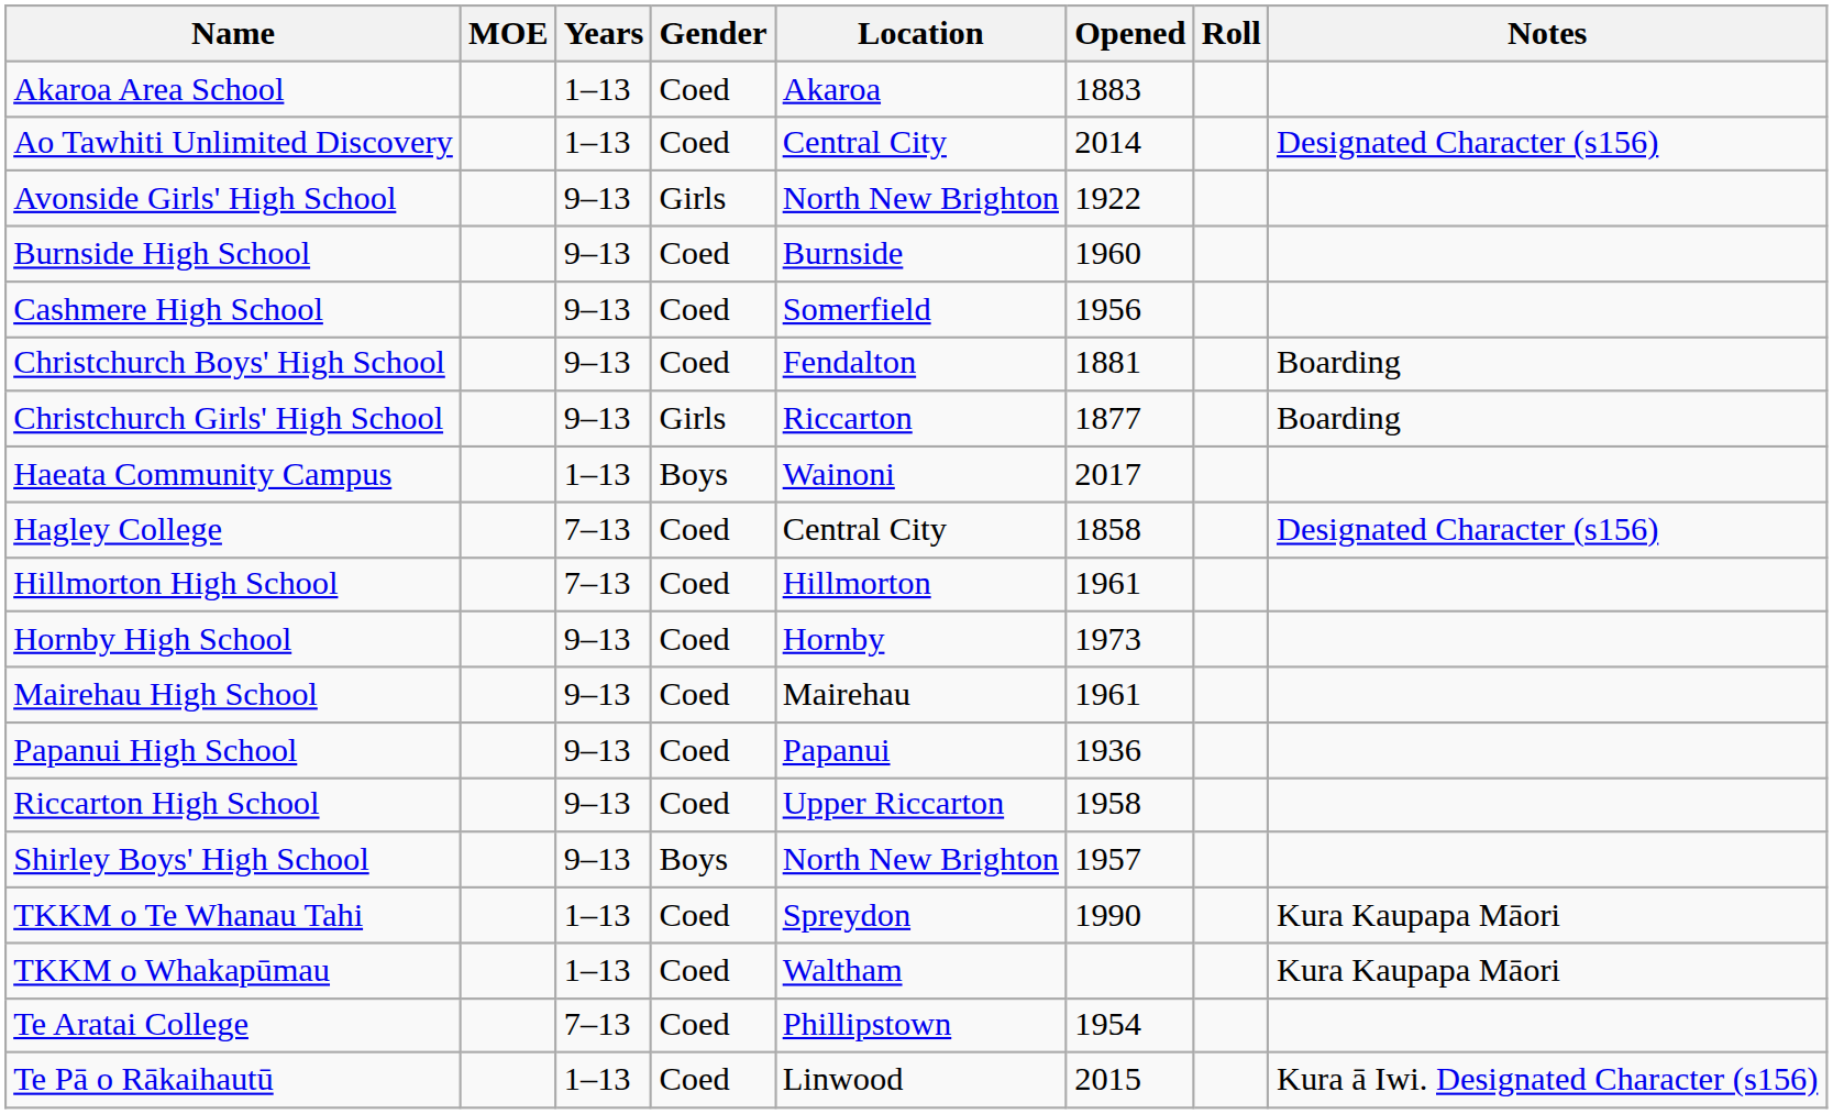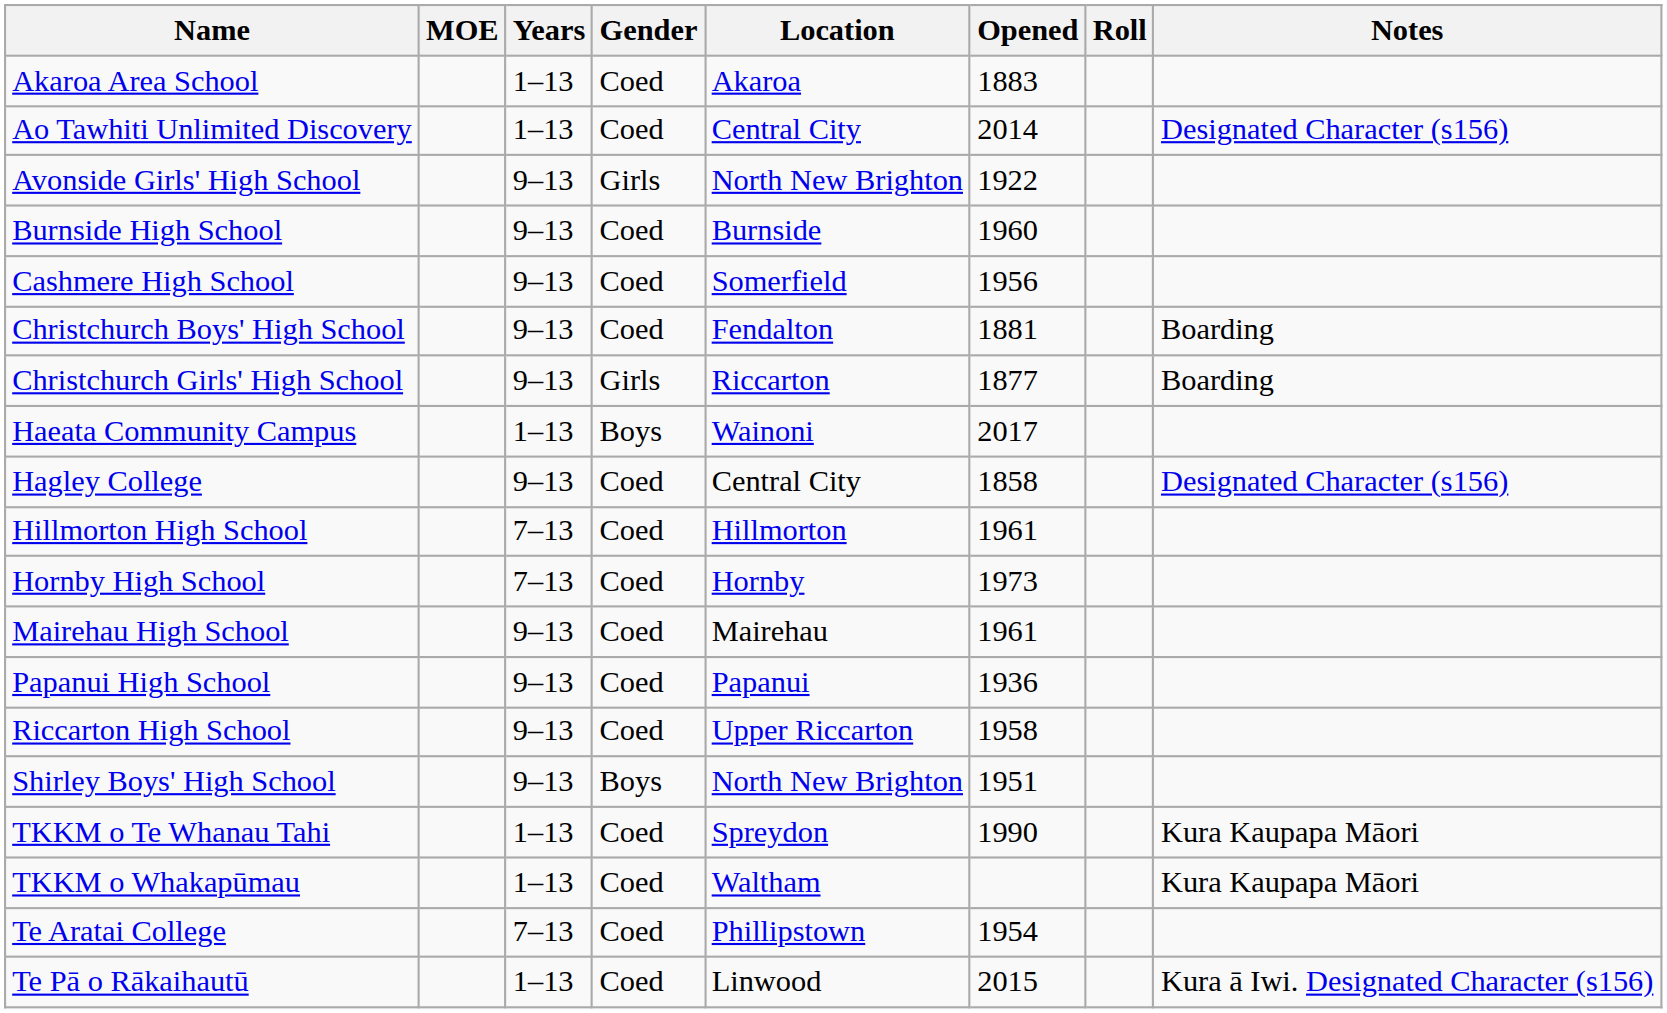 <table class="wikitable sortable" style="font-size:90%">
 <tr>
 <th>Name</th>
 <th>MOE</th>
 <th>Years</th>
 <th>Gender</th>
 <th>Location</th>
 <th>Opened</th>
 <th>Roll</th>
 <th>Notes</th>
 </tr>
 <tr>
 <td><a href='#'>Akaroa Area School</a></td>
 <td></td>
 <td>1–13</td>
 <td>Coed</td>
 <td><a href='#'>Akaroa</a></td>
 <td>1883</td>
 <td></td>
 <td></td>
 </tr>
 <tr>
 <td><a href='#'>Ao Tawhiti Unlimited Discovery</a></td>
 <td></td>
 <td>1–13</td>
 <td>Coed</td>
 <td><a href='#'>Central City</a></td>
 <td>2014</td>
 <td></td>
 <td><a href='#'>Designated Character (s156)</a></td>
 </tr>
 <tr>
 <td><a href='#'>Avonside Girls' High School</a></td>
 <td></td>
 <td>9–13</td>
 <td>Girls</td>
 <td><a href='#'>North New Brighton</a></td>
 <td>1922</td>
 <td></td>
 <td></td>
 </tr>
 <tr>
 <td><a href='#'>Burnside High School</a></td>
 <td></td>
 <td>9–13</td>
 <td>Coed</td>
 <td><a href='#'>Burnside</a></td>
 <td>1960</td>
 <td></td>
 <td></td>
 </tr>
 <tr>
 <td><a href='#'>Cashmere High School</a></td>
 <td></td>
 <td>9–13</td>
 <td>Coed</td>
 <td><a href='#'>Somerfield</a></td>
 <td>1956</td>
 <td></td>
 <td></td>
 </tr>
 <tr>
 <td><a href='#'>Christchurch Boys' High School</a></td>
 <td></td>
 <td>9–13</td>
 <td>Coed</td>
 <td><a href='#'>Fendalton</a></td>
 <td>1881</td>
 <td></td>
 <td>Boarding</td>
 </tr>
 <tr>
 <td><a href='#'>Christchurch Girls' High School</a></td>
 <td></td>
 <td>9–13</td>
 <td>Girls</td>
 <td><a href='#'>Riccarton</a></td>
 <td>1877</td>
 <td></td>
 <td>Boarding</td>
 </tr>
 <tr>
 <td><a href='#'>Haeata Community Campus</a></td>
 <td></td>
 <td>1–13</td>
 <td>Boys</td>
 <td><a href='#'>Wainoni</a></td>
 <td>2017</td>
 <td></td>
 <td></td>
 </tr>
 <tr>
 <td><a href='#'>Hagley College</a></td>
 <td></td>
-<td>7–13</td>
+<td>9–13</td>
 <td>Coed</td>
 <td>Central City</td>
 <td>1858</td>
 <td></td>
 <td><a href='#'>Designated Character (s156)</a></td>
 </tr>
 <tr>
 <td><a href='#'>Hillmorton High School</a></td>
 <td></td>
 <td>7–13</td>
 <td>Coed</td>
 <td><a href='#'>Hillmorton</a></td>
 <td>1961</td>
 <td></td>
 <td></td>
 </tr>
 <tr>
 <td><a href='#'>Hornby High School</a></td>
 <td></td>
-<td>9–13</td>
+<td>7–13</td>
 <td>Coed</td>
 <td><a href='#'>Hornby</a></td>
 <td>1973</td>
 <td></td>
 <td></td>
 </tr>
 <tr>
 <td><a href='#'>Mairehau High School</a></td>
 <td></td>
 <td>9–13</td>
 <td>Coed</td>
 <td>Mairehau</td>
 <td>1961</td>
 <td></td>
 <td></td>
 </tr>
 <tr>
 <td><a href='#'>Papanui High School</a></td>
 <td></td>
 <td>9–13</td>
 <td>Coed</td>
 <td><a href='#'>Papanui</a></td>
 <td>1936</td>
 <td></td>
 <td></td>
 </tr>
 <tr>
 <td><a href='#'>Riccarton High School</a></td>
 <td></td>
 <td>9–13</td>
 <td>Coed</td>
 <td><a href='#'>Upper Riccarton</a></td>
 <td>1958</td>
 <td></td>
 <td></td>
 </tr>
 <tr>
 <td><a href='#'>Shirley Boys' High School</a></td>
 <td></td>
 <td>9–13</td>
 <td>Boys</td>
 <td><a href='#'>North New Brighton</a></td>
-<td>1957</td>
+<td>1951</td>
 <td></td>
 <td></td>
 </tr>
 <tr>
 <td><a href='#'>TKKM o Te Whanau Tahi</a></td>
 <td></td>
 <td>1–13</td>
 <td>Coed</td>
 <td><a href='#'>Spreydon</a></td>
 <td>1990</td>
 <td></td>
 <td>Kura Kaupapa Māori</td>
 </tr>
 <tr>
 <td><a href='#'>TKKM o Whakapūmau</a></td>
 <td></td>
 <td>1–13</td>
 <td>Coed</td>
 <td><a href='#'>Waltham</a></td>
 <td></td>
 <td></td>
 <td>Kura Kaupapa Māori</td>
 </tr>
 <tr>
 <td><a href='#'>Te Aratai College</a></td>
 <td></td>
 <td>7–13</td>
 <td>Coed</td>
 <td><a href='#'>Phillipstown</a></td>
 <td>1954</td>
 <td></td>
 <td></td>
 </tr>
 <tr>
 <td><a href='#'>Te Pā o Rākaihautū</a></td>
 <td></td>
 <td>1–13</td>
 <td>Coed</td>
 <td>Linwood</td>
 <td>2015</td>
 <td></td>
 <td>Kura ā Iwi. <a href='#'>Designated Character (s156)</a></td>
 </tr>
 </table>
